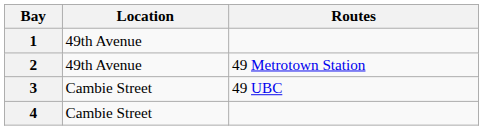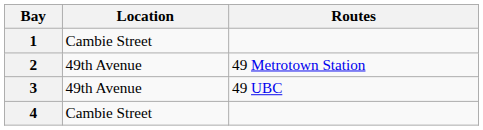 <table class="wikitable" width="500">
 <tr>
 <th>Bay</th>
 <th>Location</th>
 <th>Routes</th>
 </tr>
 <tr>
 <th>1</th>
-<td>49th Avenue<br></td>
+<td>Cambie Street<br></td>
 <td></td>
 </tr>
 <tr>
 <th>2</th>
 <td>49th Avenue<br></td>
 <td>49 <a href='#'>Metrotown Station</a></td>
 </tr>
 <tr>
 <th>3</th>
-<td>Cambie Street<br></td>
+<td>49th Avenue<br></td>
 <td>49 <a href='#'>UBC</a></td>
 </tr>
 <tr>
 <th>4</th>
 <td>Cambie Street<br></td>
 <td></td>
 </tr>
 </table>
